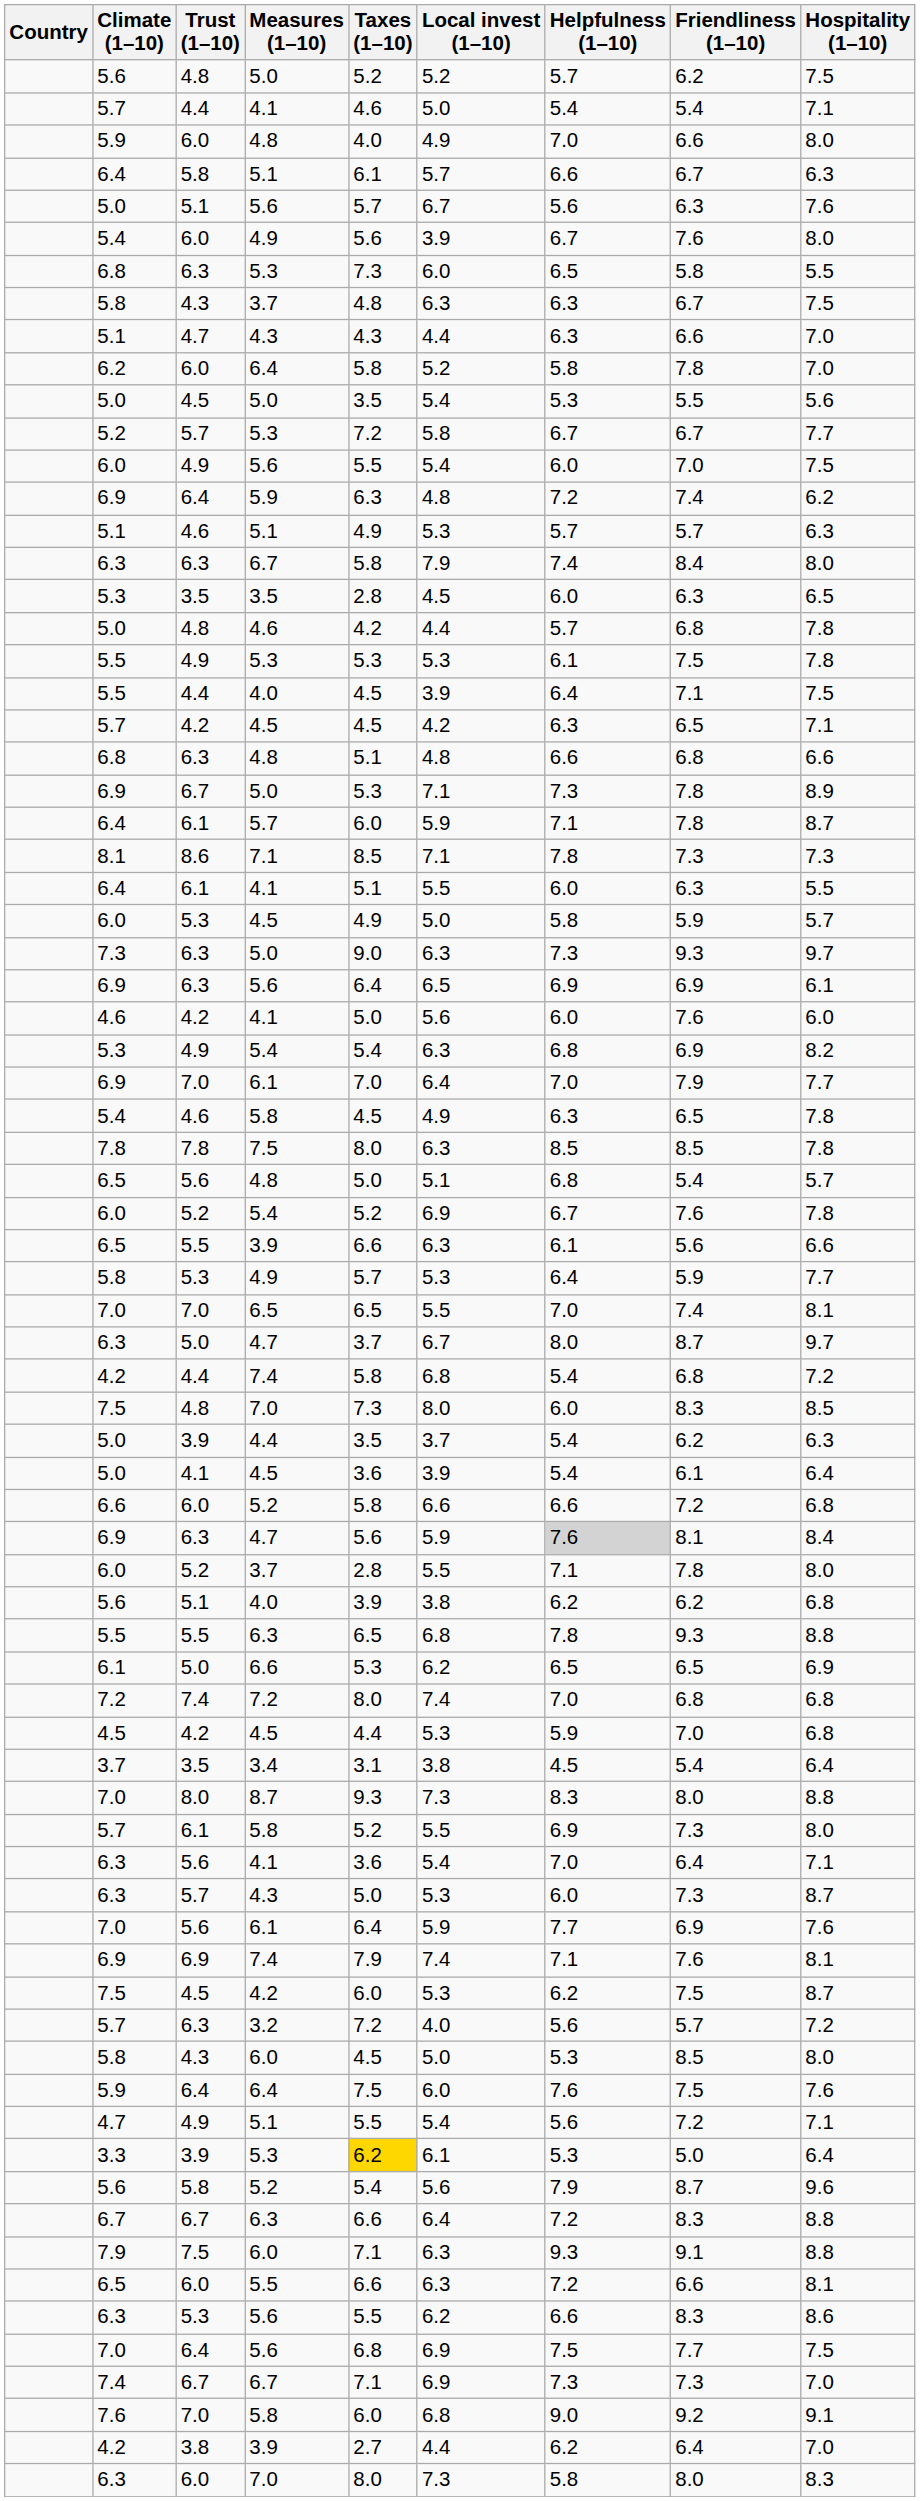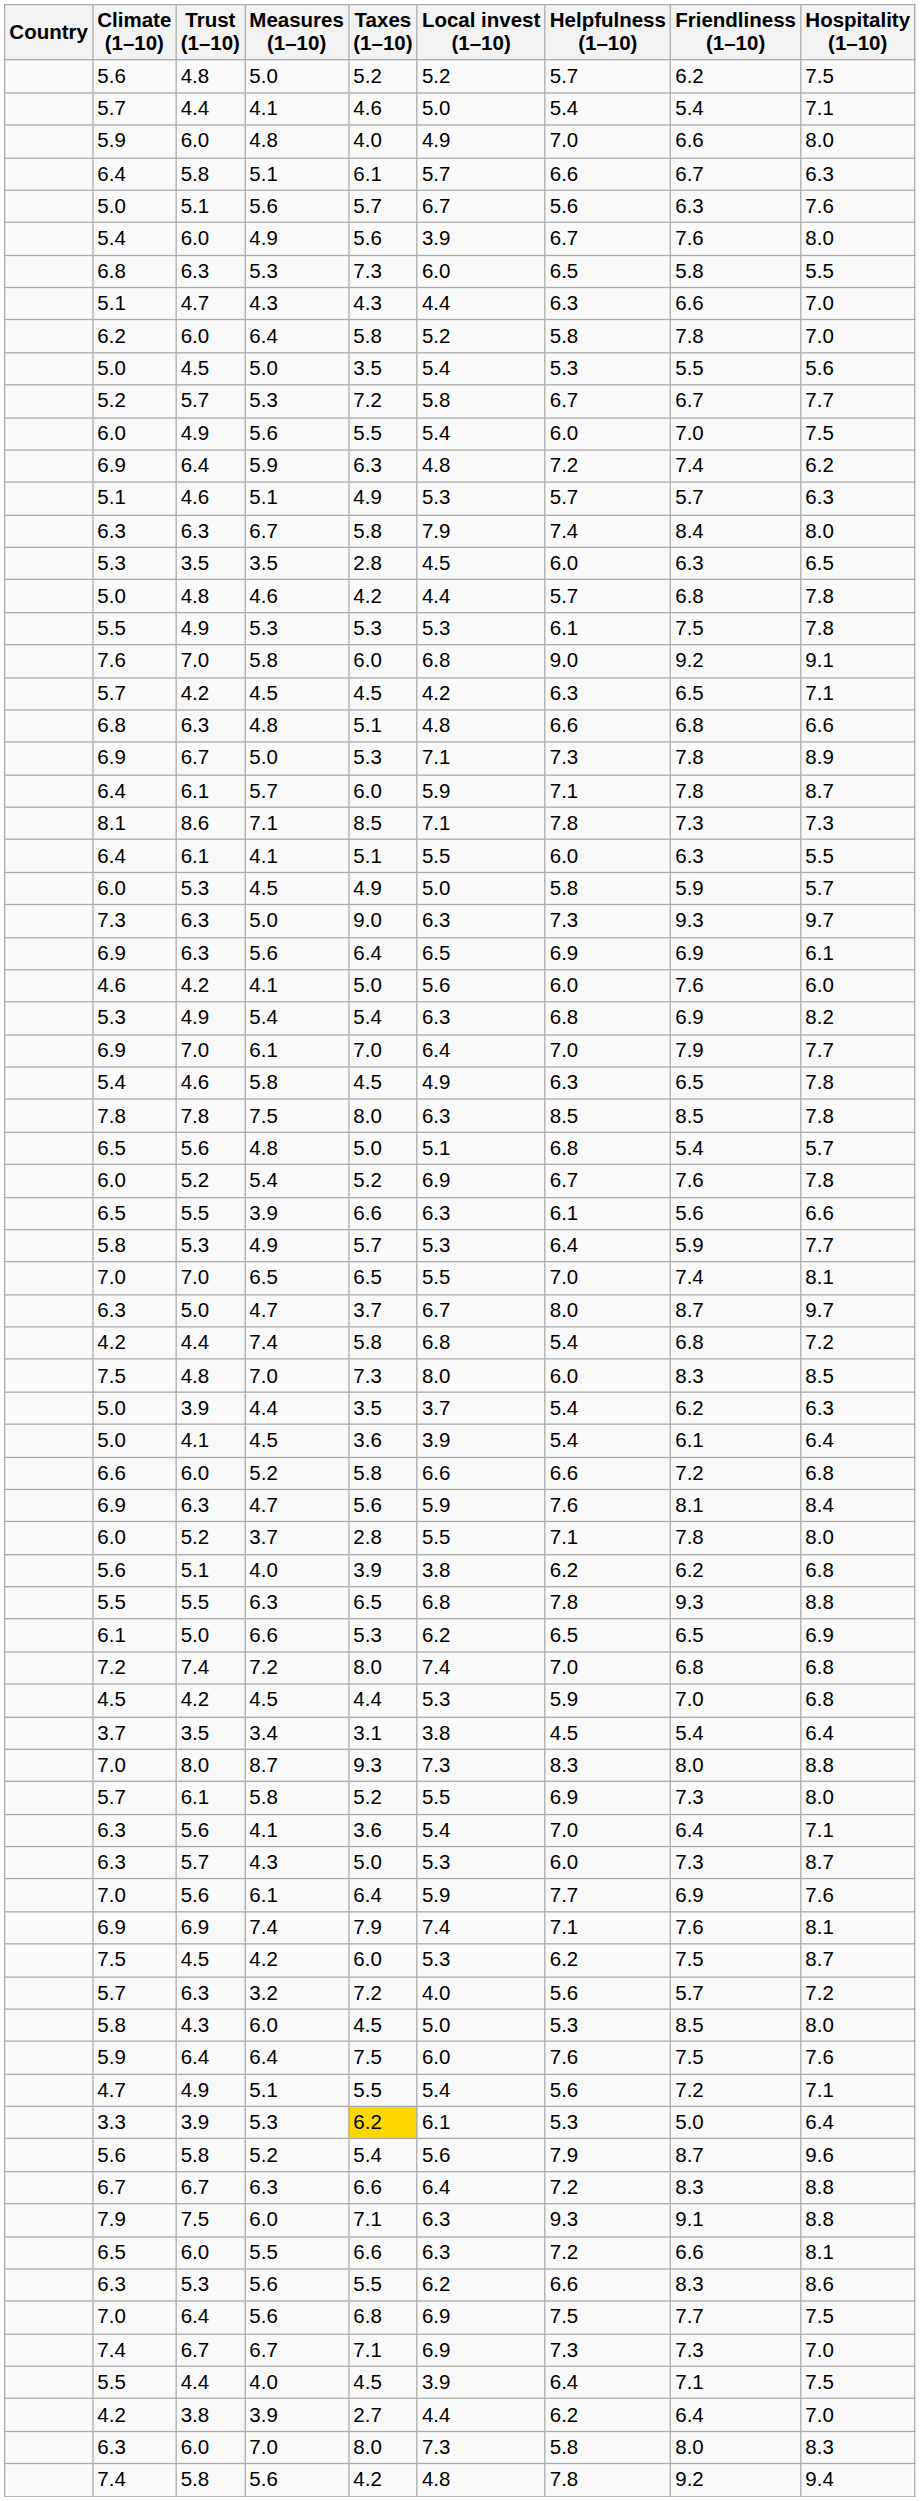 <table class="wikitable sortable">
 <tr>
 <th>Country</th>
 <th><strong>Climate</strong><br>(1–10)</th>
 <th><strong>Trust</strong><br>(1–10)</th>
 <th><strong>Measures</strong><br>(1–10)</th>
 <th><strong>Taxes</strong><br>(1–10)</th>
 <th><strong>Local invest</strong><br>(1–10)</th>
 <th><strong>Helpfulness</strong><br>(1–10)</th>
 <th><strong>Friendliness</strong><br>(1–10)</th>
 <th><strong>Hospitality</strong><br>(1–10)</th>
 </tr>
 <tr>
 <td></td>
 <td>5.6</td>
 <td>4.8</td>
 <td>5.0</td>
 <td>5.2</td>
 <td>5.2</td>
 <td>5.7</td>
 <td>6.2</td>
 <td>7.5</td>
 </tr>
 <tr>
 <td></td>
 <td>5.7</td>
 <td>4.4</td>
 <td>4.1</td>
 <td>4.6</td>
 <td>5.0</td>
 <td>5.4</td>
 <td>5.4</td>
 <td>7.1</td>
 </tr>
 <tr>
 <td></td>
 <td>5.9</td>
 <td>6.0</td>
 <td>4.8</td>
 <td>4.0</td>
 <td>4.9</td>
 <td>7.0</td>
 <td>6.6</td>
 <td>8.0</td>
 </tr>
 <tr>
 <td></td>
 <td>6.4</td>
 <td>5.8</td>
 <td>5.1</td>
 <td>6.1</td>
 <td>5.7</td>
 <td>6.6</td>
 <td>6.7</td>
 <td>6.3</td>
 </tr>
 <tr>
 <td></td>
 <td>5.0</td>
 <td>5.1</td>
 <td>5.6</td>
 <td>5.7</td>
 <td>6.7</td>
 <td>5.6</td>
 <td>6.3</td>
 <td>7.6</td>
 </tr>
 <tr>
 <td></td>
 <td>5.4</td>
 <td>6.0</td>
 <td>4.9</td>
 <td>5.6</td>
 <td>3.9</td>
 <td>6.7</td>
 <td>7.6</td>
 <td>8.0</td>
 </tr>
 <tr>
 <td></td>
 <td>6.8</td>
 <td>6.3</td>
 <td>5.3</td>
 <td>7.3</td>
 <td>6.0</td>
 <td>6.5</td>
 <td>5.8</td>
 <td>5.5</td>
-</tr>
-<tr>
-<td></td>
-<td>5.8</td>
-<td>4.3</td>
-<td>3.7</td>
-<td>4.8</td>
-<td>6.3</td>
-<td>6.3</td>
-<td>6.7</td>
-<td>7.5</td>
 </tr>
 <tr>
 <td></td>
 <td>5.1</td>
 <td>4.7</td>
 <td>4.3</td>
 <td>4.3</td>
 <td>4.4</td>
 <td>6.3</td>
 <td>6.6</td>
 <td>7.0</td>
 </tr>
 <tr>
 <td></td>
 <td>6.2</td>
 <td>6.0</td>
 <td>6.4</td>
 <td>5.8</td>
 <td>5.2</td>
 <td>5.8</td>
 <td>7.8</td>
 <td>7.0</td>
 </tr>
 <tr>
 <td></td>
 <td>5.0</td>
 <td>4.5</td>
 <td>5.0</td>
 <td>3.5</td>
 <td>5.4</td>
 <td>5.3</td>
 <td>5.5</td>
 <td>5.6</td>
 </tr>
 <tr>
 <td></td>
 <td>5.2</td>
 <td>5.7</td>
 <td>5.3</td>
 <td>7.2</td>
 <td>5.8</td>
 <td>6.7</td>
 <td>6.7</td>
 <td>7.7</td>
 </tr>
 <tr>
 <td></td>
 <td>6.0</td>
 <td>4.9</td>
 <td>5.6</td>
 <td>5.5</td>
 <td>5.4</td>
 <td>6.0</td>
 <td>7.0</td>
 <td>7.5</td>
 </tr>
 <tr>
 <td></td>
 <td>6.9</td>
 <td>6.4</td>
 <td>5.9</td>
 <td>6.3</td>
 <td>4.8</td>
 <td>7.2</td>
 <td>7.4</td>
 <td>6.2</td>
 </tr>
 <tr>
 <td></td>
 <td>5.1</td>
 <td>4.6</td>
 <td>5.1</td>
 <td>4.9</td>
 <td>5.3</td>
 <td>5.7</td>
 <td>5.7</td>
 <td>6.3</td>
 </tr>
 <tr>
 <td></td>
 <td>6.3</td>
 <td>6.3</td>
 <td>6.7</td>
 <td>5.8</td>
 <td>7.9</td>
 <td>7.4</td>
 <td>8.4</td>
 <td>8.0</td>
 </tr>
 <tr>
 <td></td>
 <td>5.3</td>
 <td>3.5</td>
 <td>3.5</td>
 <td>2.8</td>
 <td>4.5</td>
 <td>6.0</td>
 <td>6.3</td>
 <td>6.5</td>
 </tr>
 <tr>
 <td></td>
 <td>5.0</td>
 <td>4.8</td>
 <td>4.6</td>
 <td>4.2</td>
 <td>4.4</td>
 <td>5.7</td>
 <td>6.8</td>
 <td>7.8</td>
 </tr>
 <tr>
 <td></td>
 <td>5.5</td>
 <td>4.9</td>
 <td>5.3</td>
 <td>5.3</td>
 <td>5.3</td>
 <td>6.1</td>
 <td>7.5</td>
 <td>7.8</td>
 </tr>
 <tr>
 <td></td>
-<td>5.5</td>
-<td>4.4</td>
-<td>4.0</td>
-<td>4.5</td>
-<td>3.9</td>
-<td>6.4</td>
-<td>7.1</td>
-<td>7.5</td>
+<td>7.6</td>
+<td>7.0</td>
+<td>5.8</td>
+<td>6.0</td>
+<td>6.8</td>
+<td>9.0</td>
+<td>9.2</td>
+<td>9.1</td>
 </tr>
 <tr>
 <td></td>
 <td>5.7</td>
 <td>4.2</td>
 <td>4.5</td>
 <td>4.5</td>
 <td>4.2</td>
 <td>6.3</td>
 <td>6.5</td>
 <td>7.1</td>
 </tr>
 <tr>
 <td></td>
 <td>6.8</td>
 <td>6.3</td>
 <td>4.8</td>
 <td>5.1</td>
 <td>4.8</td>
 <td>6.6</td>
 <td>6.8</td>
 <td>6.6</td>
 </tr>
 <tr>
 <td></td>
 <td>6.9</td>
 <td>6.7</td>
 <td>5.0</td>
 <td>5.3</td>
 <td>7.1</td>
 <td>7.3</td>
 <td>7.8</td>
 <td>8.9</td>
 </tr>
 <tr>
 <td></td>
 <td>6.4</td>
 <td>6.1</td>
 <td>5.7</td>
 <td>6.0</td>
 <td>5.9</td>
 <td>7.1</td>
 <td>7.8</td>
 <td>8.7</td>
 </tr>
 <tr>
 <td></td>
 <td>8.1</td>
 <td>8.6</td>
 <td>7.1</td>
 <td>8.5</td>
 <td>7.1</td>
 <td>7.8</td>
 <td>7.3</td>
 <td>7.3</td>
 </tr>
 <tr>
 <td></td>
 <td>6.4</td>
 <td>6.1</td>
 <td>4.1</td>
 <td>5.1</td>
 <td>5.5</td>
 <td>6.0</td>
 <td>6.3</td>
 <td>5.5</td>
 </tr>
 <tr>
 <td></td>
 <td>6.0</td>
 <td>5.3</td>
 <td>4.5</td>
 <td>4.9</td>
 <td>5.0</td>
 <td>5.8</td>
 <td>5.9</td>
 <td>5.7</td>
 </tr>
 <tr>
 <td></td>
 <td>7.3</td>
 <td>6.3</td>
 <td>5.0</td>
 <td>9.0</td>
 <td>6.3</td>
 <td>7.3</td>
 <td>9.3</td>
 <td>9.7</td>
 </tr>
 <tr>
 <td></td>
 <td>6.9</td>
 <td>6.3</td>
 <td>5.6</td>
 <td>6.4</td>
 <td>6.5</td>
 <td>6.9</td>
 <td>6.9</td>
 <td>6.1</td>
 </tr>
 <tr>
 <td></td>
 <td>4.6</td>
 <td>4.2</td>
 <td>4.1</td>
 <td>5.0</td>
 <td>5.6</td>
 <td>6.0</td>
 <td>7.6</td>
 <td>6.0</td>
 </tr>
 <tr>
 <td></td>
 <td>5.3</td>
 <td>4.9</td>
 <td>5.4</td>
 <td>5.4</td>
 <td>6.3</td>
 <td>6.8</td>
 <td>6.9</td>
 <td>8.2</td>
 </tr>
 <tr>
 <td></td>
 <td>6.9</td>
 <td>7.0</td>
 <td>6.1</td>
 <td>7.0</td>
 <td>6.4</td>
 <td>7.0</td>
 <td>7.9</td>
 <td>7.7</td>
 </tr>
 <tr>
 <td></td>
 <td>5.4</td>
 <td>4.6</td>
 <td>5.8</td>
 <td>4.5</td>
 <td>4.9</td>
 <td>6.3</td>
 <td>6.5</td>
 <td>7.8</td>
 </tr>
 <tr>
 <td></td>
 <td>7.8</td>
 <td>7.8</td>
 <td>7.5</td>
 <td>8.0</td>
 <td>6.3</td>
 <td>8.5</td>
 <td>8.5</td>
 <td>7.8</td>
 </tr>
 <tr>
 <td></td>
 <td>6.5</td>
 <td>5.6</td>
 <td>4.8</td>
 <td>5.0</td>
 <td>5.1</td>
 <td>6.8</td>
 <td>5.4</td>
 <td>5.7</td>
 </tr>
 <tr>
 <td></td>
 <td>6.0</td>
 <td>5.2</td>
 <td>5.4</td>
 <td>5.2</td>
 <td>6.9</td>
 <td>6.7</td>
 <td>7.6</td>
 <td>7.8</td>
 </tr>
 <tr>
 <td></td>
 <td>6.5</td>
 <td>5.5</td>
 <td>3.9</td>
 <td>6.6</td>
 <td>6.3</td>
 <td>6.1</td>
 <td>5.6</td>
 <td>6.6</td>
 </tr>
 <tr>
 <td></td>
 <td>5.8</td>
 <td>5.3</td>
 <td>4.9</td>
 <td>5.7</td>
 <td>5.3</td>
 <td>6.4</td>
 <td>5.9</td>
 <td>7.7</td>
 </tr>
 <tr>
 <td></td>
 <td>7.0</td>
 <td>7.0</td>
 <td>6.5</td>
 <td>6.5</td>
 <td>5.5</td>
 <td>7.0</td>
 <td>7.4</td>
 <td>8.1</td>
 </tr>
 <tr>
 <td></td>
 <td>6.3</td>
 <td>5.0</td>
 <td>4.7</td>
 <td>3.7</td>
 <td>6.7</td>
 <td>8.0</td>
 <td>8.7</td>
 <td>9.7</td>
 </tr>
 <tr>
 <td></td>
 <td>4.2</td>
 <td>4.4</td>
 <td>7.4</td>
 <td>5.8</td>
 <td>6.8</td>
 <td>5.4</td>
 <td>6.8</td>
 <td>7.2</td>
 </tr>
 <tr>
 <td></td>
 <td>7.5</td>
 <td>4.8</td>
 <td>7.0</td>
 <td>7.3</td>
 <td>8.0</td>
 <td>6.0</td>
 <td>8.3</td>
 <td>8.5</td>
 </tr>
 <tr>
 <td></td>
 <td>5.0</td>
 <td>3.9</td>
 <td>4.4</td>
 <td>3.5</td>
 <td>3.7</td>
 <td>5.4</td>
 <td>6.2</td>
 <td>6.3</td>
 </tr>
 <tr>
 <td></td>
 <td>5.0</td>
 <td>4.1</td>
 <td>4.5</td>
 <td>3.6</td>
 <td>3.9</td>
 <td>5.4</td>
 <td>6.1</td>
 <td>6.4</td>
 </tr>
 <tr>
 <td></td>
 <td>6.6</td>
 <td>6.0</td>
 <td>5.2</td>
 <td>5.8</td>
 <td>6.6</td>
 <td>6.6</td>
 <td>7.2</td>
 <td>6.8</td>
 </tr>
 <tr>
 <td></td>
 <td>6.9</td>
 <td>6.3</td>
 <td>4.7</td>
 <td>5.6</td>
 <td>5.9</td>
-<td style="background: lightgrey;">7.6</td>
+<td>7.6</td>
 <td>8.1</td>
 <td>8.4</td>
 </tr>
 <tr>
 <td></td>
 <td>6.0</td>
 <td>5.2</td>
 <td>3.7</td>
 <td>2.8</td>
 <td>5.5</td>
 <td>7.1</td>
 <td>7.8</td>
 <td>8.0</td>
 </tr>
 <tr>
 <td></td>
 <td>5.6</td>
 <td>5.1</td>
 <td>4.0</td>
 <td>3.9</td>
 <td>3.8</td>
 <td>6.2</td>
 <td>6.2</td>
 <td>6.8</td>
 </tr>
 <tr>
 <td></td>
 <td>5.5</td>
 <td>5.5</td>
 <td>6.3</td>
 <td>6.5</td>
 <td>6.8</td>
 <td>7.8</td>
 <td>9.3</td>
 <td>8.8</td>
 </tr>
 <tr>
 <td></td>
 <td>6.1</td>
 <td>5.0</td>
 <td>6.6</td>
 <td>5.3</td>
 <td>6.2</td>
 <td>6.5</td>
 <td>6.5</td>
 <td>6.9</td>
 </tr>
 <tr>
 <td></td>
 <td>7.2</td>
 <td>7.4</td>
 <td>7.2</td>
 <td>8.0</td>
 <td>7.4</td>
 <td>7.0</td>
 <td>6.8</td>
 <td>6.8</td>
 </tr>
 <tr>
 <td></td>
 <td>4.5</td>
 <td>4.2</td>
 <td>4.5</td>
 <td>4.4</td>
 <td>5.3</td>
 <td>5.9</td>
 <td>7.0</td>
 <td>6.8</td>
 </tr>
 <tr>
 <td></td>
 <td>3.7</td>
 <td>3.5</td>
 <td>3.4</td>
 <td>3.1</td>
 <td>3.8</td>
 <td>4.5</td>
 <td>5.4</td>
 <td>6.4</td>
 </tr>
 <tr>
 <td></td>
 <td>7.0</td>
 <td>8.0</td>
 <td>8.7</td>
 <td>9.3</td>
 <td>7.3</td>
 <td>8.3</td>
 <td>8.0</td>
 <td>8.8</td>
 </tr>
 <tr>
 <td></td>
 <td>5.7</td>
 <td>6.1</td>
 <td>5.8</td>
 <td>5.2</td>
 <td>5.5</td>
 <td>6.9</td>
 <td>7.3</td>
 <td>8.0</td>
 </tr>
 <tr>
 <td></td>
 <td>6.3</td>
 <td>5.6</td>
 <td>4.1</td>
 <td>3.6</td>
 <td>5.4</td>
 <td>7.0</td>
 <td>6.4</td>
 <td>7.1</td>
 </tr>
 <tr>
 <td></td>
 <td>6.3</td>
 <td>5.7</td>
 <td>4.3</td>
 <td>5.0</td>
 <td>5.3</td>
 <td>6.0</td>
 <td>7.3</td>
 <td>8.7</td>
 </tr>
 <tr>
 <td></td>
 <td>7.0</td>
 <td>5.6</td>
 <td>6.1</td>
 <td>6.4</td>
 <td>5.9</td>
 <td>7.7</td>
 <td>6.9</td>
 <td>7.6</td>
 </tr>
 <tr>
 <td></td>
 <td>6.9</td>
 <td>6.9</td>
 <td>7.4</td>
 <td>7.9</td>
 <td>7.4</td>
 <td>7.1</td>
 <td>7.6</td>
 <td>8.1</td>
 </tr>
 <tr>
 <td></td>
 <td>7.5</td>
 <td>4.5</td>
 <td>4.2</td>
 <td>6.0</td>
 <td>5.3</td>
 <td>6.2</td>
 <td>7.5</td>
 <td>8.7</td>
 </tr>
 <tr>
 <td></td>
 <td>5.7</td>
 <td>6.3</td>
 <td>3.2</td>
 <td>7.2</td>
 <td>4.0</td>
 <td>5.6</td>
 <td>5.7</td>
 <td>7.2</td>
 </tr>
 <tr>
 <td></td>
 <td>5.8</td>
 <td>4.3</td>
 <td>6.0</td>
 <td>4.5</td>
 <td>5.0</td>
 <td>5.3</td>
 <td>8.5</td>
 <td>8.0</td>
 </tr>
 <tr>
 <td></td>
 <td>5.9</td>
 <td>6.4</td>
 <td>6.4</td>
 <td>7.5</td>
 <td>6.0</td>
 <td>7.6</td>
 <td>7.5</td>
 <td>7.6</td>
 </tr>
 <tr>
 <td></td>
 <td>4.7</td>
 <td>4.9</td>
 <td>5.1</td>
 <td>5.5</td>
 <td>5.4</td>
 <td>5.6</td>
 <td>7.2</td>
 <td>7.1</td>
 </tr>
 <tr>
 <td></td>
 <td>3.3</td>
 <td>3.9</td>
 <td>5.3</td>
 <td style="background: gold;">6.2</td>
 <td>6.1</td>
 <td>5.3</td>
 <td>5.0</td>
 <td>6.4</td>
 </tr>
 <tr>
 <td></td>
 <td>5.6</td>
 <td>5.8</td>
 <td>5.2</td>
 <td>5.4</td>
 <td>5.6</td>
 <td>7.9</td>
 <td>8.7</td>
 <td>9.6</td>
 </tr>
 <tr>
 <td></td>
 <td>6.7</td>
 <td>6.7</td>
 <td>6.3</td>
 <td>6.6</td>
 <td>6.4</td>
 <td>7.2</td>
 <td>8.3</td>
 <td>8.8</td>
 </tr>
 <tr>
 <td></td>
 <td>7.9</td>
 <td>7.5</td>
 <td>6.0</td>
 <td>7.1</td>
 <td>6.3</td>
 <td>9.3</td>
 <td>9.1</td>
 <td>8.8</td>
 </tr>
 <tr>
 <td></td>
 <td>6.5</td>
 <td>6.0</td>
 <td>5.5</td>
 <td>6.6</td>
 <td>6.3</td>
 <td>7.2</td>
 <td>6.6</td>
 <td>8.1</td>
 </tr>
 <tr>
 <td></td>
 <td>6.3</td>
 <td>5.3</td>
 <td>5.6</td>
 <td>5.5</td>
 <td>6.2</td>
 <td>6.6</td>
 <td>8.3</td>
 <td>8.6</td>
 </tr>
 <tr>
 <td></td>
 <td>7.0</td>
 <td>6.4</td>
 <td>5.6</td>
 <td>6.8</td>
 <td>6.9</td>
 <td>7.5</td>
 <td>7.7</td>
 <td>7.5</td>
 </tr>
 <tr>
 <td></td>
 <td>7.4</td>
 <td>6.7</td>
 <td>6.7</td>
 <td>7.1</td>
 <td>6.9</td>
 <td>7.3</td>
 <td>7.3</td>
 <td>7.0</td>
 </tr>
 <tr>
 <td></td>
-<td>7.6</td>
-<td>7.0</td>
-<td>5.8</td>
-<td>6.0</td>
-<td>6.8</td>
-<td>9.0</td>
-<td>9.2</td>
-<td>9.1</td>
+<td>5.5</td>
+<td>4.4</td>
+<td>4.0</td>
+<td>4.5</td>
+<td>3.9</td>
+<td>6.4</td>
+<td>7.1</td>
+<td>7.5</td>
 </tr>
 <tr>
 <td></td>
 <td>4.2</td>
 <td>3.8</td>
 <td>3.9</td>
 <td>2.7</td>
 <td>4.4</td>
 <td>6.2</td>
 <td>6.4</td>
 <td>7.0</td>
 </tr>
 <tr>
 <td></td>
 <td>6.3</td>
 <td>6.0</td>
 <td>7.0</td>
 <td>8.0</td>
 <td>7.3</td>
 <td>5.8</td>
 <td>8.0</td>
 <td>8.3</td>
 </tr>
+<tr>
+<td></td>
+<td>7.4</td>
+<td>5.8</td>
+<td>5.6</td>
+<td>4.2</td>
+<td>4.8</td>
+<td>7.8</td>
+<td>9.2</td>
+<td>9.4</td>
+</tr>
 </table>
